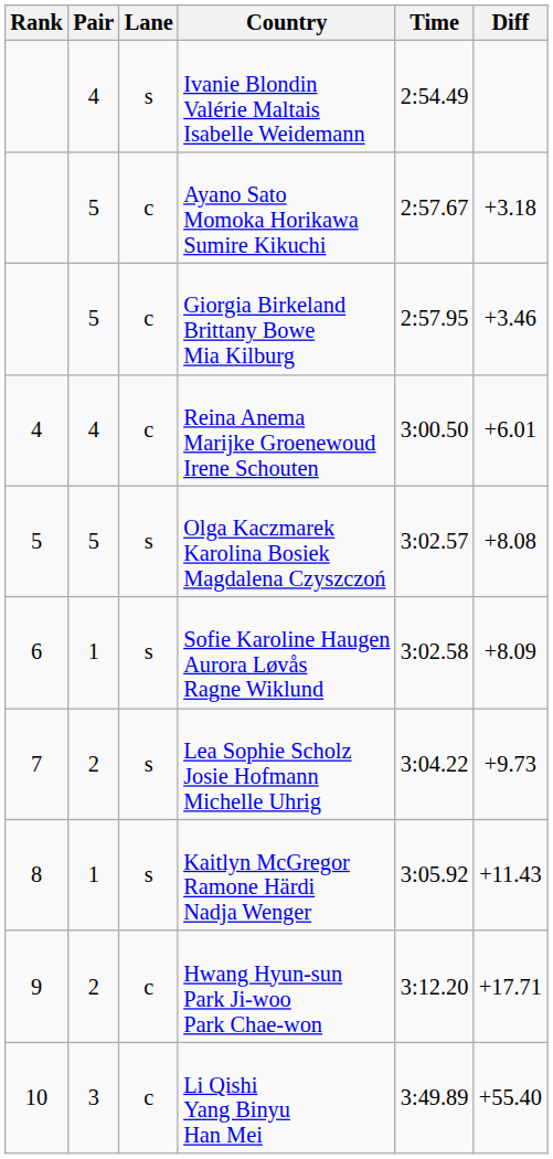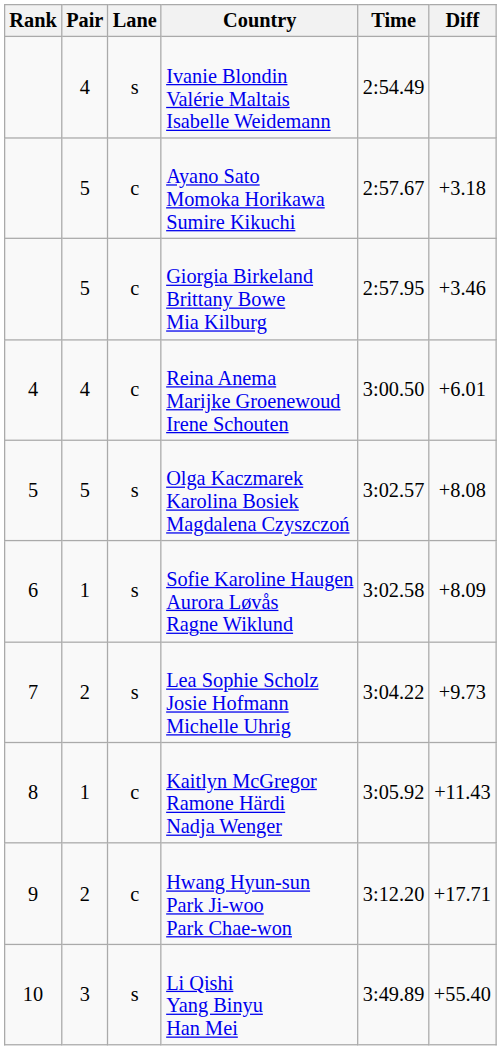 <table class="wikitable sortable" style="text-align:center">
 <tr>
 <th>Rank</th>
 <th>Pair</th>
 <th>Lane</th>
 <th>Country</th>
 <th>Time</th>
 <th>Diff</th>
 </tr>
 <tr>
 <td></td>
 <td>4</td>
 <td>s</td>
 <td align=left><br><a href='#'>Ivanie Blondin</a><br><a href='#'>Valérie Maltais</a><br><a href='#'>Isabelle Weidemann</a></td>
 <td>2:54.49</td>
 <td></td>
 </tr>
 <tr>
 <td></td>
 <td>5</td>
 <td>c</td>
 <td align=left><br><a href='#'>Ayano Sato</a><br><a href='#'>Momoka Horikawa</a><br><a href='#'>Sumire Kikuchi</a></td>
 <td>2:57.67</td>
 <td>+3.18</td>
 </tr>
 <tr>
 <td></td>
 <td>5</td>
 <td>c</td>
 <td align=left><br><a href='#'>Giorgia Birkeland</a><br><a href='#'>Brittany Bowe</a><br><a href='#'>Mia Kilburg</a></td>
 <td>2:57.95</td>
 <td>+3.46</td>
 </tr>
 <tr>
 <td>4</td>
 <td>4</td>
 <td>c</td>
 <td align=left><br><a href='#'>Reina Anema</a><br><a href='#'>Marijke Groenewoud</a><br><a href='#'>Irene Schouten</a></td>
 <td>3:00.50</td>
 <td>+6.01</td>
 </tr>
 <tr>
 <td>5</td>
 <td>5</td>
 <td>s</td>
 <td align=left><br><a href='#'>Olga Kaczmarek</a><br><a href='#'>Karolina Bosiek</a><br><a href='#'>Magdalena Czyszczoń</a></td>
 <td>3:02.57</td>
 <td>+8.08</td>
 </tr>
 <tr>
 <td>6</td>
 <td>1</td>
 <td>s</td>
 <td align=left><br><a href='#'>Sofie Karoline Haugen</a><br><a href='#'>Aurora Løvås</a><br><a href='#'>Ragne Wiklund</a></td>
 <td>3:02.58</td>
 <td>+8.09</td>
 </tr>
 <tr>
 <td>7</td>
 <td>2</td>
 <td>s</td>
 <td align=left><br><a href='#'>Lea Sophie Scholz</a><br><a href='#'>Josie Hofmann</a><br><a href='#'>Michelle Uhrig</a></td>
 <td>3:04.22</td>
 <td>+9.73</td>
 </tr>
 <tr>
 <td>8</td>
 <td>1</td>
-<td>s</td>
+<td>c</td>
 <td align=left><br><a href='#'>Kaitlyn McGregor</a><br><a href='#'>Ramone Härdi</a><br><a href='#'>Nadja Wenger</a></td>
 <td>3:05.92</td>
 <td>+11.43</td>
 </tr>
 <tr>
 <td>9</td>
 <td>2</td>
 <td>c</td>
 <td align=left><br><a href='#'>Hwang Hyun-sun</a><br><a href='#'>Park Ji-woo</a><br><a href='#'>Park Chae-won</a></td>
 <td>3:12.20</td>
 <td>+17.71</td>
 </tr>
 <tr>
 <td>10</td>
 <td>3</td>
-<td>c</td>
+<td>s</td>
 <td align=left><br><a href='#'>Li Qishi</a><br><a href='#'>Yang Binyu</a><br><a href='#'>Han Mei</a></td>
 <td>3:49.89</td>
 <td>+55.40</td>
 </tr>
 </table>
